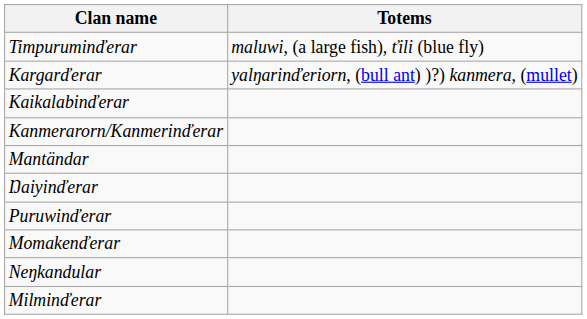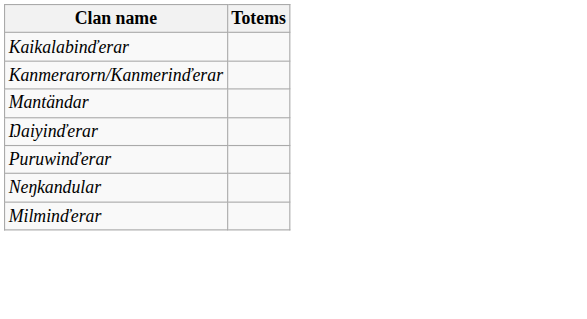 <table class="wikitable">
 <tr>
 <th>Clan name</th>
 <th>Totems</th>
-</tr>
-<tr>
-<td rowspan=1><em>Timpuruminďerar</em></td>
-<td><em>maluwi</em>, (a large fish), <em>ťili</em> (blue fly)</td>
-</tr>
-<tr>
-<td rowspan=1><em>Kargarďerar</em></td>
-<td><em>yalŋarinďeriorn</em>, (<a href='#'>bull ant</a>) )?) <em>kanmera</em>, (<a href='#'>mullet</a>)</td>
 </tr>
 <tr>
 <td rowspan=1><em>Kaikalabinďerar</em></td>
 <td></td>
 </tr>
 <tr>
 <td rowspan=1><em>Kanmerarorn/Kanmerinďerar</em></td>
 <td></td>
 </tr>
 <tr>
 <td rowspan=1><em>Mantändar</em></td>
 <td></td>
 </tr>
 <tr>
 <td rowspan=1><em>Ŋaiyinďerar</em></td>
 <td></td>
 </tr>
 <tr>
 <td rowspan=1><em>Puruwinďerar</em></td>
 <td></td>
 </tr>
 <tr>
-<td rowspan=1><em>Momakenďerar</em></td>
-<td></td>
-</tr>
-<tr>
 <td rowspan=1><em>Neŋkandular</em></td>
 <td></td>
 </tr>
 <tr>
 <td rowspan=1><em>Milminďerar</em></td>
 <td></td>
 </tr>
 </table>
